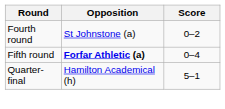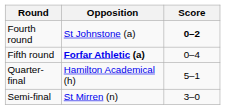 <table class="wikitable" style="text-align:left;margin-left:1em;float:right">
 <tr>
 <th width=85>Round</th>
 <th width=160>Opposition</th>
 <th width=85>Score</th>
 </tr>
 <tr>
 <td>Fourth round</td>
 <td><a href='#'>St Johnstone</a> (a)</td>
-<td align=center>0–2</td>
+<td align=center><strong>0–2</strong></td>
 </tr>
 <tr>
 <td>Fifth round</td>
 <td><strong><a href='#'>Forfar Athletic</a> (a)</strong></td>
 <td align=center>0–4</td>
 </tr>
 <tr>
 <td>Quarter-final</td>
 <td><a href='#'>Hamilton Academical</a> (h)</td>
 <td align=center>5–1</td>
 </tr>
+<tr>
+<td>Semi-final</td>
+<td><a href='#'>St Mirren</a> (n)</td>
+<td align=center>3–0</td>
+</tr>
 </table>
